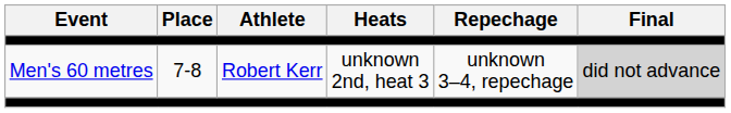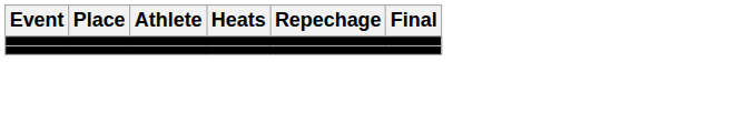 <table class=wikitable>
 <tr>
 <th>Event</th>
 <th>Place</th>
 <th>Athlete</th>
 <th>Heats</th>
 <th>Repechage</th>
 <th>Final</th>
 </tr>
 <tr bgcolor=black>
 <td colspan=6></td>
 </tr>
-<tr align=center>
-<td><a href='#'>Men's 60 metres</a></td>
-<td>7-8</td>
-<td align=left><a href='#'>Robert Kerr</a></td>
-<td>unknown <br> 2nd, heat 3</td>
-<td>unknown <br> 3–4, repechage</td>
-<td bgcolor=lightgray>did not advance</td>
-</tr>
 <tr bgcolor=black>
 <td colspan=6></td>
 </tr>
 </table>
